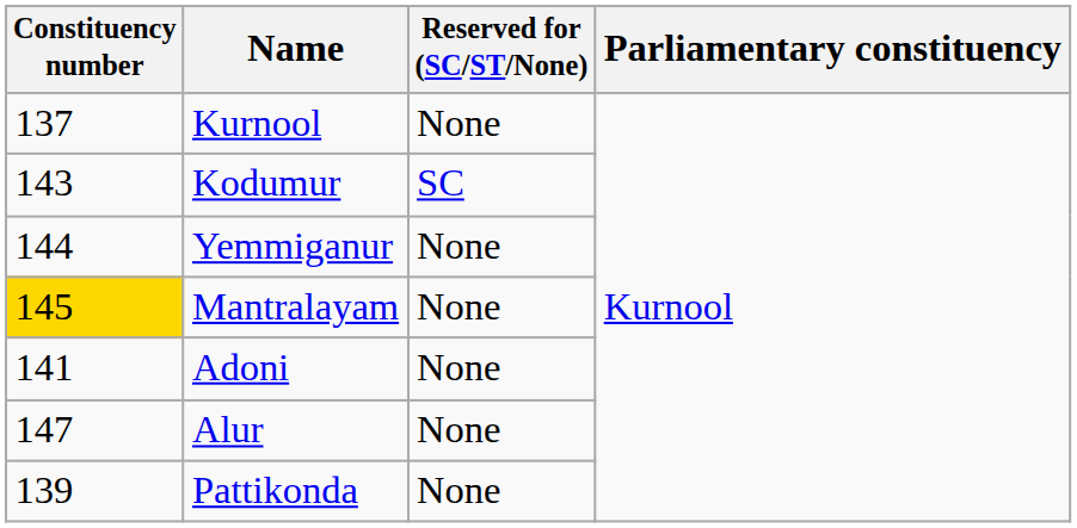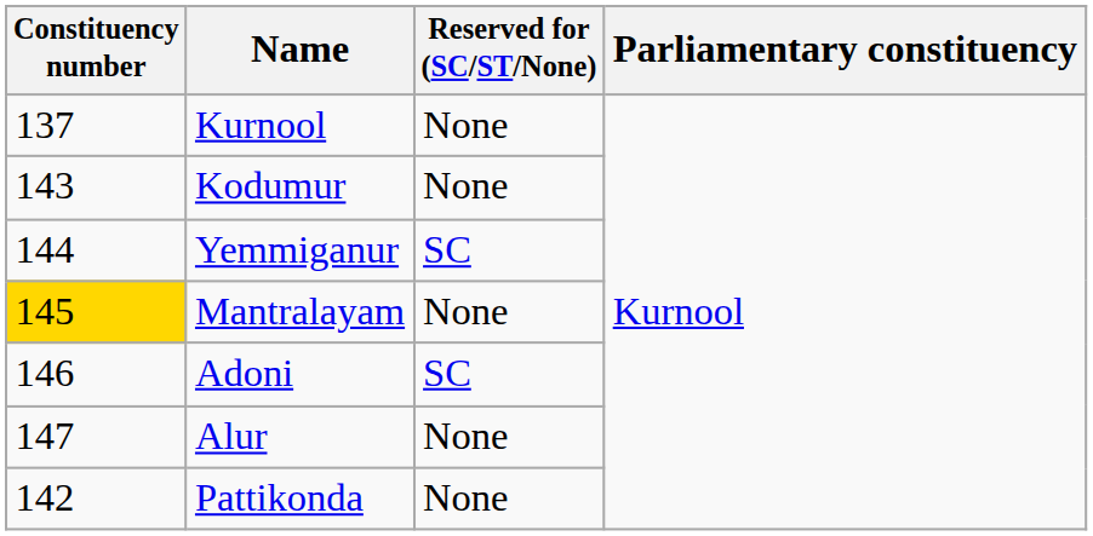 <table class="wikitable sortable">
 <tr>
 <th width="50px" style="font-size:75%">Constituency number</th>
 <th>Name</th>
 <th style="font-size:75%">Reserved for<br>(<a href='#'>SC</a>/<a href='#'>ST</a>/None)</th>
 <th>Parliamentary constituency</th>
 </tr>
 <tr>
 <td>137</td>
 <td><a href='#'>Kurnool</a></td>
 <td>None</td>
 <td rowspan="7"><a href='#'>Kurnool</a></td>
 </tr>
 <tr>
 <td>143</td>
 <td><a href='#'>Kodumur</a></td>
-<td><a href='#'>SC</a></td>
+<td>None</td>
 </tr>
 <tr>
 <td>144</td>
 <td><a href='#'>Yemmiganur</a></td>
-<td>None</td>
+<td><a href='#'>SC</a></td>
 </tr>
 <tr>
 <td style="background: gold;">145</td>
 <td><a href='#'>Mantralayam</a></td>
 <td>None</td>
 </tr>
 <tr>
-<td>141</td>
+<td>146</td>
 <td><a href='#'>Adoni</a></td>
-<td>None</td>
+<td><a href='#'>SC</a></td>
 </tr>
 <tr>
 <td>147</td>
 <td><a href='#'>Alur</a></td>
 <td>None</td>
 </tr>
 <tr>
-<td>139</td>
+<td>142</td>
 <td><a href='#'>Pattikonda</a></td>
 <td>None</td>
 </tr>
 </table>
